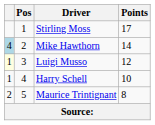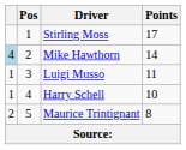 <table class="wikitable" style="font-size: 95%;">
 <tr>
 <th></th>
 <th>Pos</th>
 <th>Driver</th>
 <th>Points</th>
 </tr>
 <tr>
 <td align="left"></td>
 <td align="center">1</td>
 <td> <a href='#'>Stirling Moss</a></td>
 <td align="left">17</td>
 </tr>
 <tr>
 <td align="left" style="background: lightblue;"> 4</td>
 <td align="center">2</td>
 <td> <a href='#'>Mike Hawthorn</a></td>
 <td align="left">14</td>
 </tr>
 <tr>
-<td align="left" style="background: lightyellow;"> 1</td>
+<td align="left"> 1</td>
 <td align="center">3</td>
 <td> <a href='#'>Luigi Musso</a></td>
-<td align="left">12</td>
+<td align="left">11</td>
 </tr>
 <tr>
 <td align="left"> 1</td>
 <td align="center">4</td>
 <td> <a href='#'>Harry Schell</a></td>
 <td align="left">10</td>
 </tr>
 <tr>
 <td align="left"> 2</td>
 <td align="center">5</td>
 <td> <a href='#'>Maurice Trintignant</a></td>
 <td align="left">8</td>
 </tr>
 <tr>
 <th colspan=4>Source:</th>
 </tr>
 </table>
